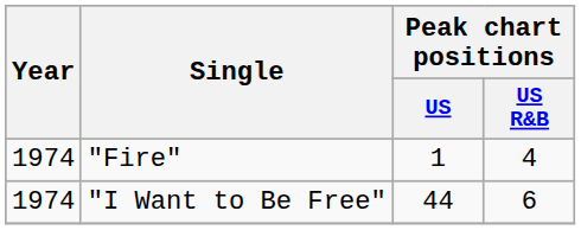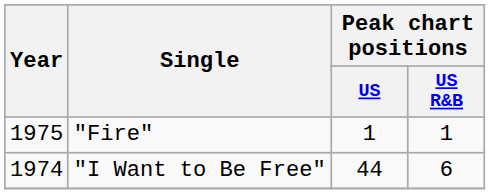 <table class="wikitable" style="text-align:center;">
 <tr>
 <th rowspan="2">Year</th>
 <th rowspan="2">Single</th>
 <th colspan="2">Peak chart positions</th>
 </tr>
 <tr style="font-size:smaller;">
 <th width="40"><a href='#'>US</a><br></th>
 <th width="40"><a href='#'>US<br>R&B</a><br></th>
 </tr>
 <tr>
-<td rowspan="1">1974</td>
+<td rowspan="1">1975</td>
 <td align="left">"Fire"</td>
 <td>1</td>
-<td>4</td>
+<td>1</td>
 </tr>
 <tr>
 <td rowspan="1">1974</td>
 <td align="left">"I Want to Be Free"</td>
 <td>44</td>
 <td>6</td>
 </tr>
 <tr>
 </tr>
 </table>
